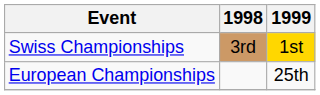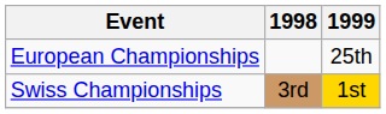 <table class="wikitable">
 <tr>
 <th>Event</th>
 <th>1998</th>
 <th>1999</th>
 </tr>
 <tr>
+<td><a href='#'>European Championships</a></td>
+<td></td>
+<td align="center">25th</td>
+</tr>
+<tr>
 <td><a href='#'>Swiss Championships</a></td>
 <td align="center" bgcolor="cc9966">3rd</td>
 <td align="center" bgcolor="gold">1st</td>
 </tr>
 <tr>
-<td><a href='#'>European Championships</a></td>
-<td></td>
-<td align="center">25th</td>
-</tr>
-<tr>
 </tr>
 </table>
